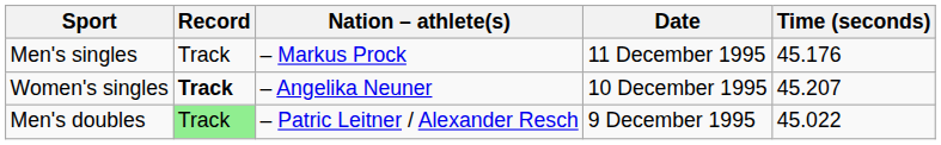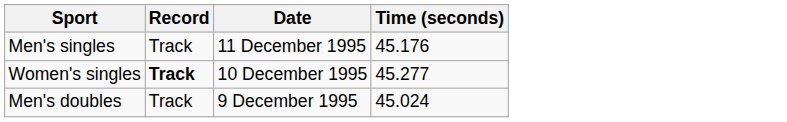 <table class="wikitable">
 <tr>
 <th>Sport</th>
 <th>Record</th>
-<th>Nation – athlete(s)</th>
 <th>Date</th>
 <th>Time (seconds)</th>
 </tr>
 <tr>
 <td>Men's singles</td>
 <td>Track</td>
-<td> – <a href='#'>Markus Prock</a></td>
 <td>11 December 1995</td>
 <td>45.176</td>
 </tr>
 <tr>
 <td>Women's singles</td>
 <td><strong>Track</strong></td>
-<td> – <a href='#'>Angelika Neuner</a></td>
 <td>10 December 1995</td>
-<td>45.207</td>
+<td>45.277</td>
 </tr>
 <tr>
 <td>Men's doubles</td>
-<td style="background: lightgreen;">Track</td>
-<td> – <a href='#'>Patric Leitner</a> / <a href='#'>Alexander Resch</a></td>
+<td>Track</td>
 <td>9 December 1995</td>
-<td>45.022</td>
+<td>45.024</td>
 </tr>
 </table>
